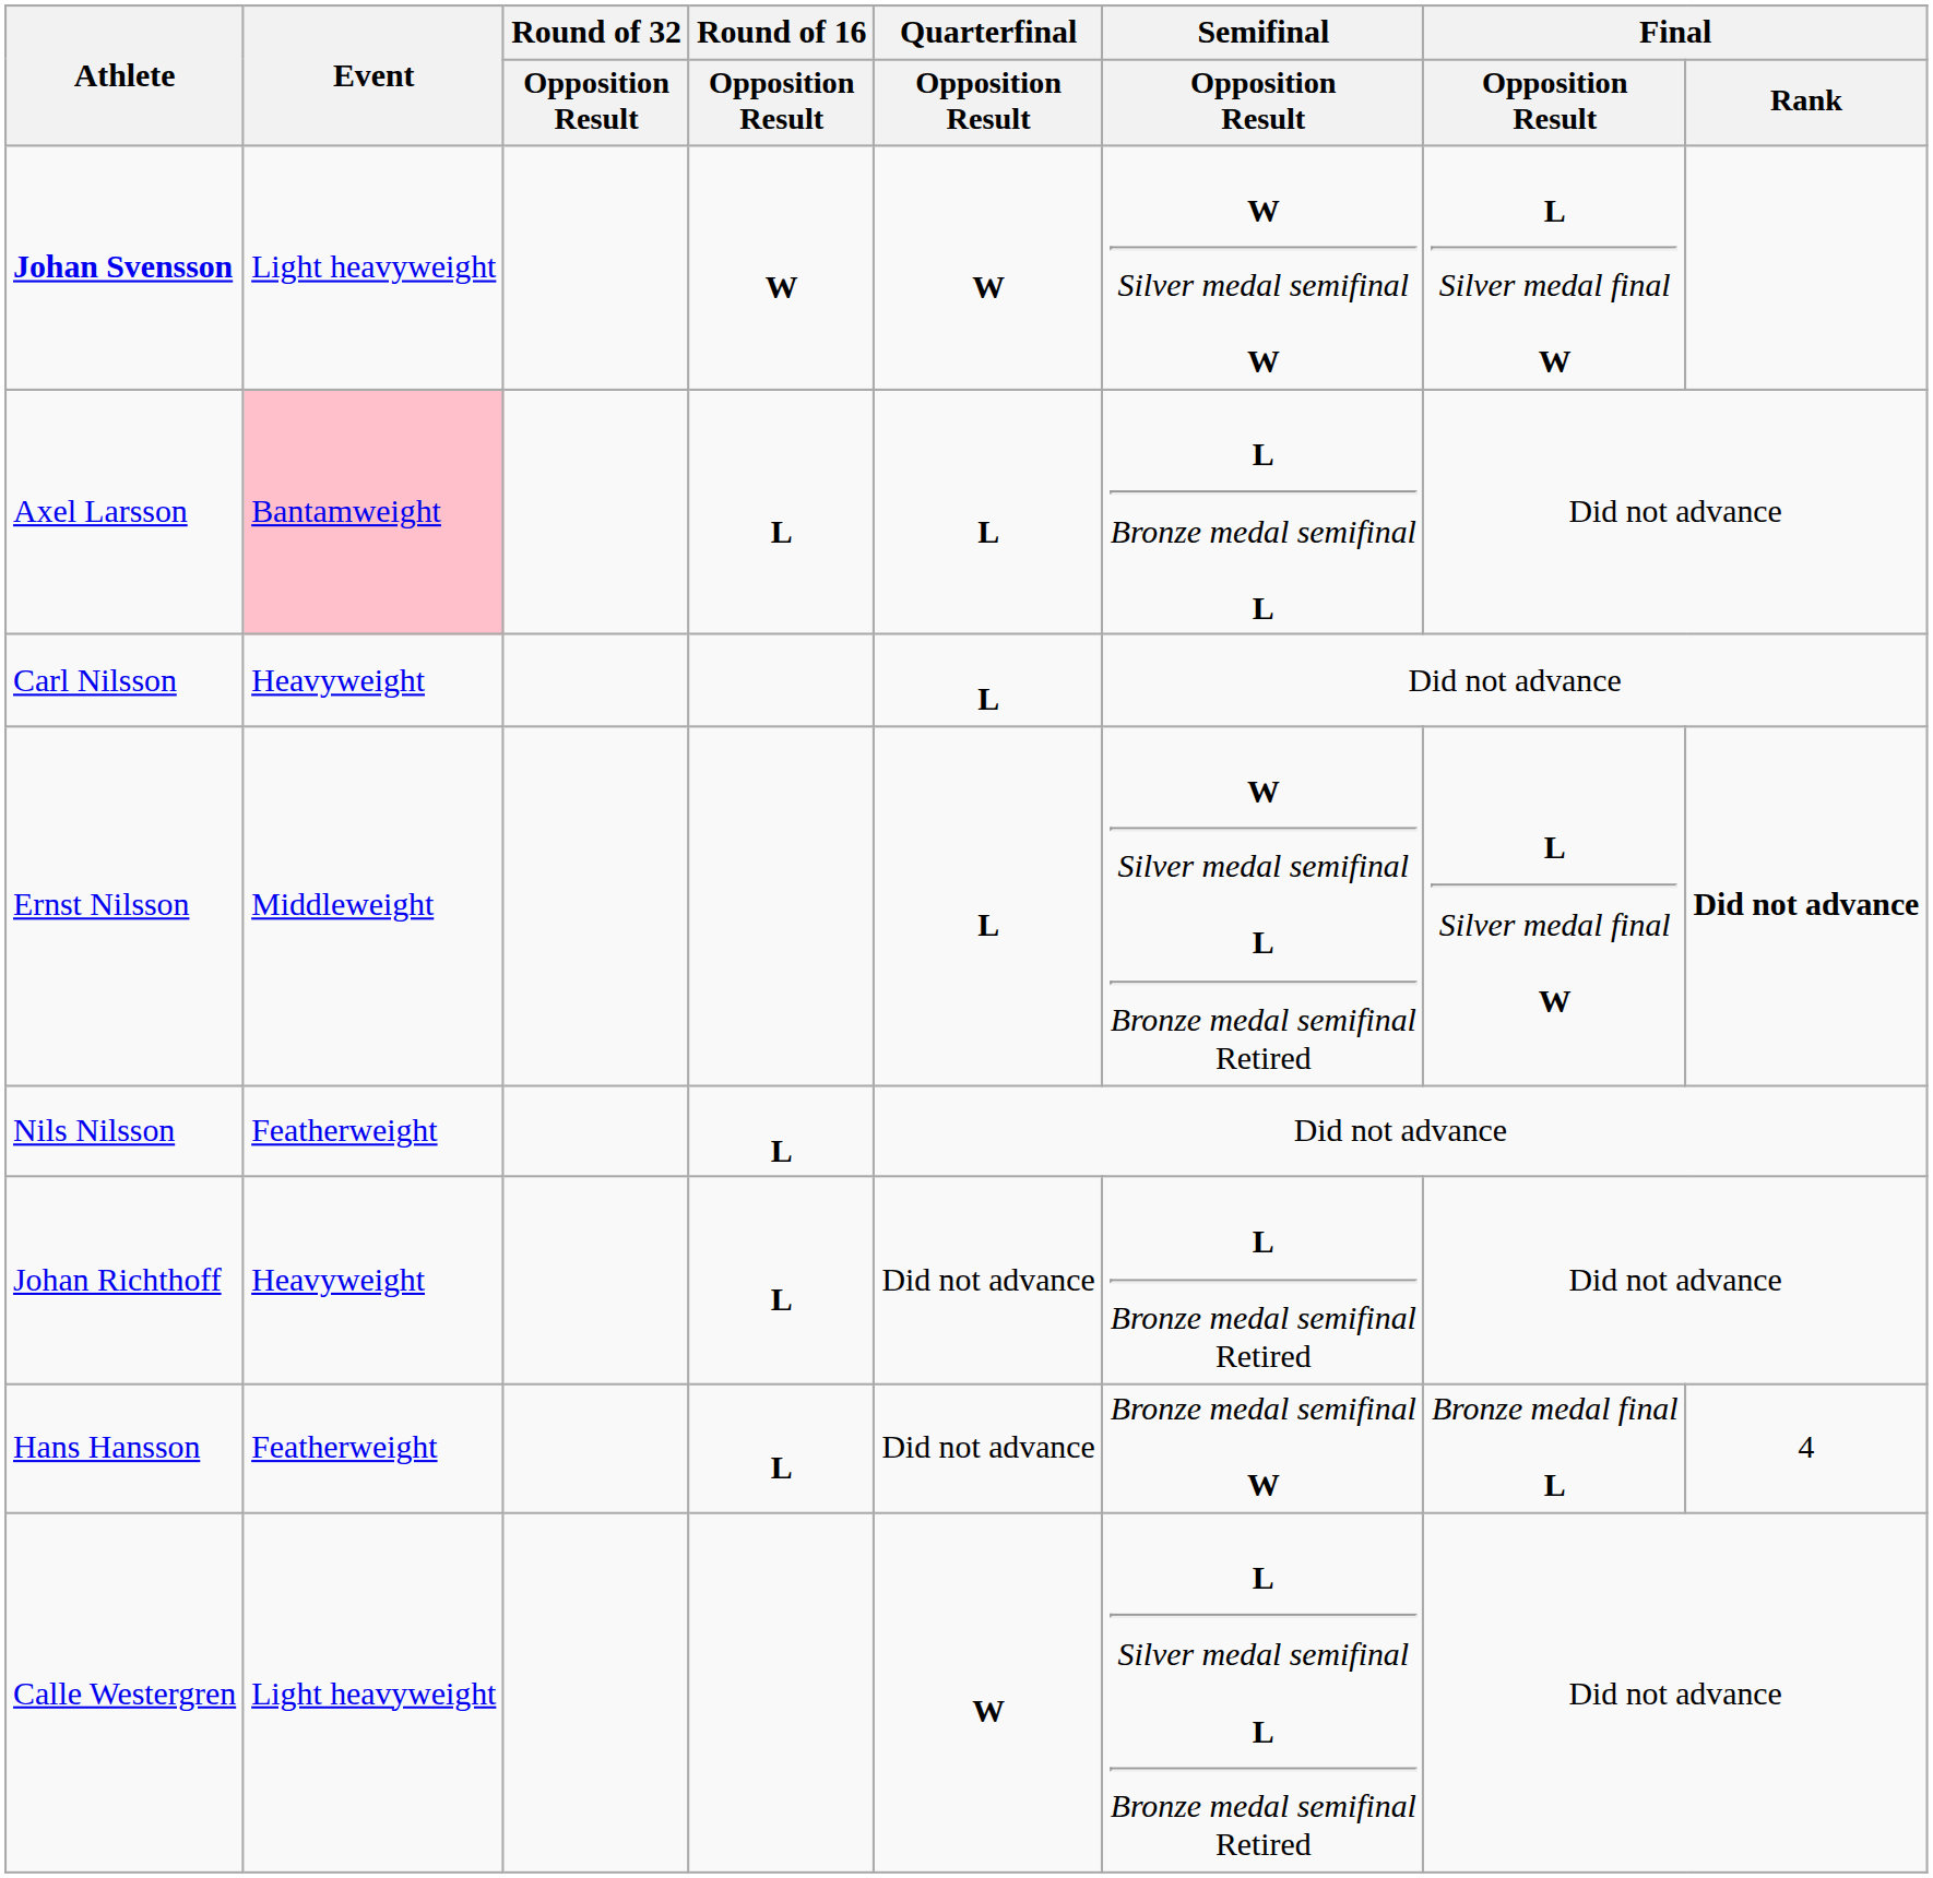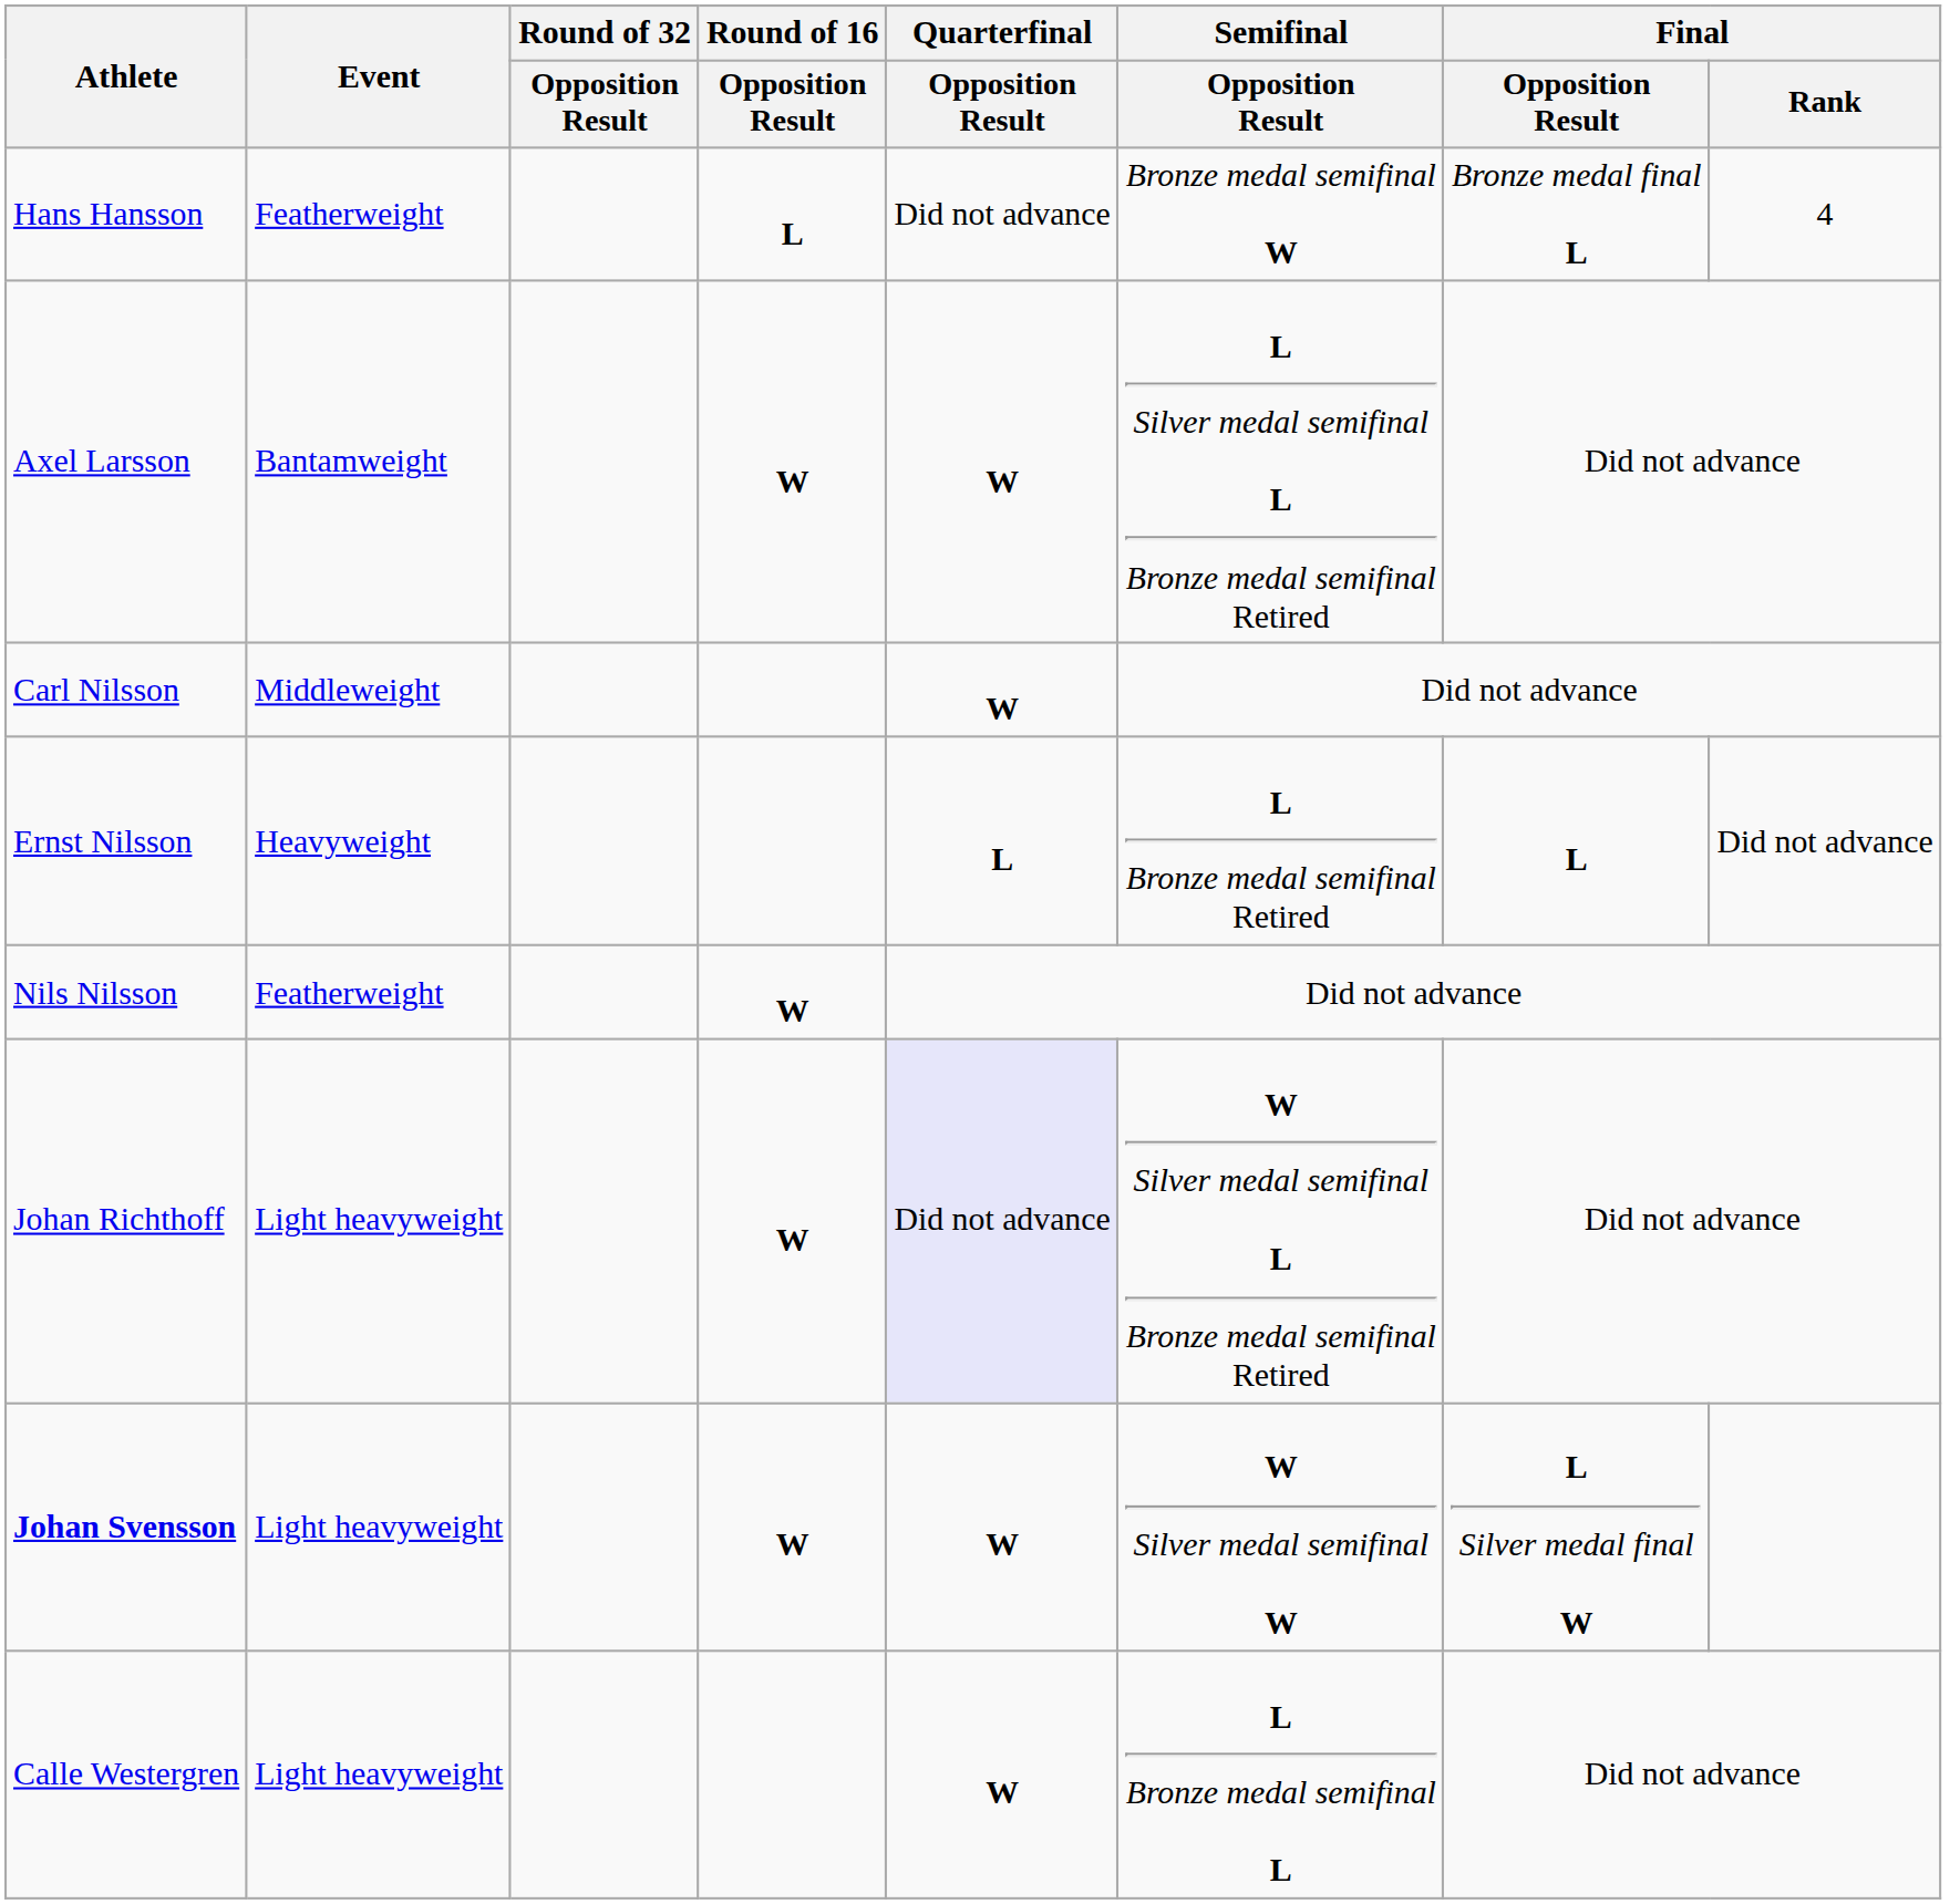 <table class="wikitable" style="font-size:90%;">
 <tr>
 <th rowspan=2>Athlete</th>
 <th rowspan=2>Event</th>
 <th>Round of 32</th>
 <th>Round of 16</th>
 <th>Quarterfinal</th>
 <th>Semifinal</th>
 <th colspan=2>Final</th>
 </tr>
 <tr style="font-size: 95%">
 <th>Opposition<br>Result</th>
 <th>Opposition<br>Result</th>
 <th>Opposition<br>Result</th>
 <th>Opposition<br>Result</th>
 <th>Opposition<br>Result</th>
 <th>Rank</th>
 </tr>
 <tr align=center>
+<td align=left><a href='#'>Hans Hansson</a></td>
+<td align=left><a href='#'>Featherweight</a></td>
+<td></td>
+<td> <br> <strong>L</strong></td>
+<td>Did not advance</td>
+<td><em>Bronze medal semifinal</em> <br>  <br> <strong>W</strong></td>
+<td><em>Bronze medal final</em> <br>  <br> <strong>L</strong></td>
+<td>4</td>
+</tr>
+<tr align=center>
+<td align=left><a href='#'>Axel Larsson</a></td>
+<td align=left><a href='#'>Bantamweight</a></td>
+<td></td>
+<td> <br> <strong>W</strong></td>
+<td> <br> <strong>W</strong></td>
+<td> <br> <strong>L</strong> <hr> <em>Silver medal semifinal</em> <br>  <br> <strong>L</strong> <hr> <em>Bronze medal semifinal</em> <br> Retired</td>
+<td colspan=2>Did not advance</td>
+</tr>
+<tr align=center>
+<td align=left><a href='#'>Carl Nilsson</a></td>
+<td align=left><a href='#'>Middleweight</a></td>
+<td></td>
+<td></td>
+<td> <br> <strong>W</strong></td>
+<td colspan=3>Did not advance</td>
+</tr>
+<tr align=center>
+<td align=left><a href='#'>Ernst Nilsson</a></td>
+<td align=left><a href='#'>Heavyweight</a></td>
+<td></td>
+<td></td>
+<td> <br> <strong>L</strong></td>
+<td> <br> <strong>L</strong> <hr> <em>Bronze medal semifinal</em> <br> Retired</td>
+<td> <br> <strong>L</strong></td>
+<td>Did not advance</td>
+</tr>
+<tr align=center>
+<td align=left><a href='#'>Nils Nilsson</a></td>
+<td align=left><a href='#'>Featherweight</a></td>
+<td></td>
+<td> <br> <strong>W</strong></td>
+<td colspan=4>Did not advance</td>
+</tr>
+<tr align=center>
+<td align=left><a href='#'>Johan Richthoff</a></td>
+<td align=left><a href='#'>Light heavyweight</a></td>
+<td></td>
+<td> <br> <strong>W</strong></td>
+<td style="background: lavender;">Did not advance</td>
+<td> <br> <strong>W</strong> <hr> <em>Silver medal semifinal</em> <br>  <br> <strong>L</strong> <hr> <em>Bronze medal semifinal</em> <br> Retired</td>
+<td colspan=2>Did not advance</td>
+</tr>
+<tr align=center>
 <td align=left><strong><a href='#'>Johan Svensson</a></strong></td>
 <td align=left><a href='#'>Light heavyweight</a></td>
 <td></td>
 <td> <br> <strong>W</strong></td>
 <td> <br> <strong>W</strong></td>
 <td> <br> <strong>W</strong> <hr> <em>Silver medal semifinal</em> <br>  <br> <strong>W</strong></td>
 <td> <br> <strong>L</strong> <hr> <em>Silver medal final</em> <br>  <br> <strong>W</strong></td>
 <td></td>
 </tr>
 <tr align=center>
-<td align=left><a href='#'>Axel Larsson</a></td>
-<td align=left style="background: pink;"><a href='#'>Bantamweight</a></td>
-<td></td>
-<td> <br> <strong>L</strong></td>
-<td> <br> <strong>L</strong></td>
-<td> <br> <strong>L</strong> <hr> <em>Bronze medal semifinal</em> <br>  <br> <strong>L</strong></td>
-<td colspan=2>Did not advance</td>
-</tr>
-<tr align=center>
-<td align=left><a href='#'>Carl Nilsson</a></td>
-<td align=left><a href='#'>Heavyweight</a></td>
-<td></td>
-<td></td>
-<td> <br> <strong>L</strong></td>
-<td colspan=3>Did not advance</td>
-</tr>
-<tr align=center>
-<td align=left><a href='#'>Ernst Nilsson</a></td>
-<td align=left><a href='#'>Middleweight</a></td>
-<td></td>
-<td></td>
-<td> <br> <strong>L</strong></td>
-<td> <br> <strong>W</strong> <hr> <em>Silver medal semifinal</em> <br>  <br> <strong>L</strong> <hr> <em>Bronze medal semifinal</em> <br> Retired</td>
-<td> <br> <strong>L</strong> <hr> <em>Silver medal final</em> <br>  <br> <strong>W</strong></td>
-<td><strong>Did not advance</strong></td>
-</tr>
-<tr align=center>
-<td align=left><a href='#'>Nils Nilsson</a></td>
-<td align=left><a href='#'>Featherweight</a></td>
-<td></td>
-<td> <br> <strong>L</strong></td>
-<td colspan=4>Did not advance</td>
-</tr>
-<tr align=center>
-<td align=left><a href='#'>Johan Richthoff</a></td>
-<td align=left><a href='#'>Heavyweight</a></td>
-<td></td>
-<td> <br> <strong>L</strong></td>
-<td>Did not advance</td>
-<td> <br> <strong>L</strong> <hr> <em>Bronze medal semifinal</em> <br> Retired</td>
-<td colspan=2>Did not advance</td>
-</tr>
-<tr align=center>
-<td align=left><a href='#'>Hans Hansson</a></td>
-<td align=left><a href='#'>Featherweight</a></td>
-<td></td>
-<td> <br> <strong>L</strong></td>
-<td>Did not advance</td>
-<td><em>Bronze medal semifinal</em> <br>  <br> <strong>W</strong></td>
-<td><em>Bronze medal final</em> <br>  <br> <strong>L</strong></td>
-<td>4</td>
-</tr>
-<tr align=center>
 <td align=left><a href='#'>Calle Westergren</a></td>
 <td align=left><a href='#'>Light heavyweight</a></td>
 <td></td>
 <td></td>
 <td> <br> <strong>W</strong></td>
-<td> <br> <strong>L</strong> <hr> <em>Silver medal semifinal</em> <br>  <br> <strong>L</strong> <hr> <em>Bronze medal semifinal</em> <br> Retired</td>
+<td> <br> <strong>L</strong> <hr> <em>Bronze medal semifinal</em> <br>  <br> <strong>L</strong></td>
 <td colspan=2>Did not advance</td>
 </tr>
 </table>
